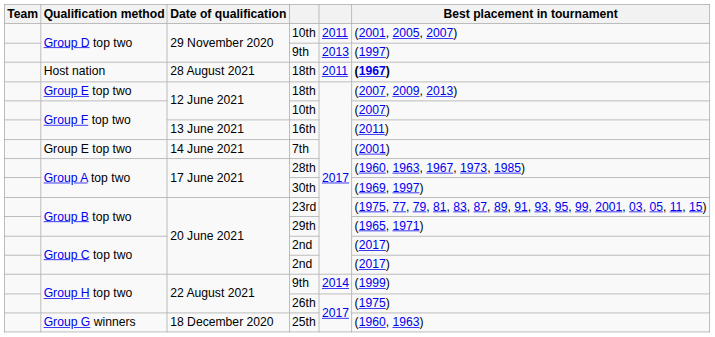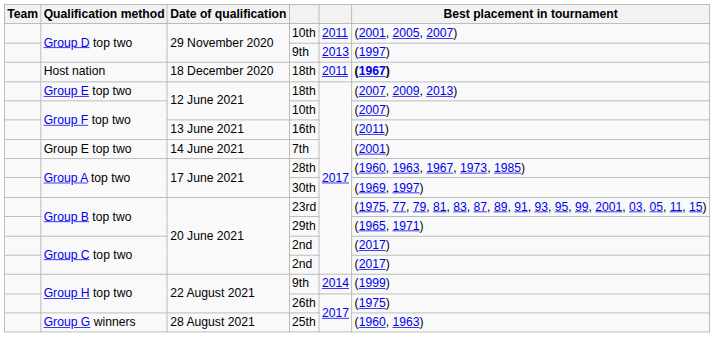 <table class="wikitable sortable">
 <tr>
 <th>Team</th>
 <th>Qualification method</th>
 <th>Date of qualification</th>
 <th></th>
 <th></th>
 <th>Best placement in tournament</th>
 </tr>
 <tr>
 <td></td>
 <td rowspan=2><a href='#'>Group D</a> top two</td>
 <td rowspan=2>29 November 2020</td>
 <td>10th</td>
 <td><a href='#'>2011</a></td>
 <td> (<a href='#'>2001</a>, <a href='#'>2005</a>, <a href='#'>2007</a>)</td>
 </tr>
 <tr>
 <td></td>
 <td>9th</td>
 <td><a href='#'>2013</a></td>
 <td> (<a href='#'>1997</a>)</td>
 </tr>
 <tr>
 <td></td>
 <td>Host nation</td>
-<td>28 August 2021</td>
+<td>18 December 2020</td>
 <td>18th</td>
 <td><a href='#'>2011</a></td>
 <td><strong> (<a href='#'>1967</a>)</strong></td>
 </tr>
 <tr>
 <td></td>
 <td><a href='#'>Group E</a> top two</td>
 <td rowspan=2>12 June 2021</td>
 <td>18th</td>
 <td rowspan=10><a href='#'>2017</a></td>
 <td><strong></strong> (<a href='#'>2007</a>, <a href='#'>2009</a>, <a href='#'>2013</a>)</td>
 </tr>
 <tr>
 <td></td>
 <td rowspan=2><a href='#'>Group F</a> top two</td>
 <td>10th</td>
 <td> (<a href='#'>2007</a>)</td>
 </tr>
 <tr>
 <td></td>
 <td>13 June 2021</td>
 <td>16th</td>
 <td> (<a href='#'>2011</a>)</td>
 </tr>
 <tr>
 <td></td>
 <td>Group E top two</td>
 <td>14 June 2021</td>
 <td>7th</td>
 <td> (<a href='#'>2001</a>)</td>
 </tr>
 <tr>
 <td></td>
 <td rowspan=2><a href='#'>Group A</a> top two</td>
 <td rowspan=2>17 June 2021</td>
 <td>28th</td>
 <td><strong></strong> (<a href='#'>1960</a>, <a href='#'>1963</a>, <a href='#'>1967</a>, <a href='#'>1973</a>, <a href='#'>1985</a>)</td>
 </tr>
 <tr>
 <td></td>
 <td>30th</td>
 <td><strong></strong> (<a href='#'>1969</a>, <a href='#'>1997</a>)</td>
 </tr>
 <tr>
 <td></td>
 <td rowspan=2><a href='#'>Group B</a> top two</td>
 <td rowspan=4>20 June 2021</td>
 <td>23rd</td>
 <td><strong></strong> (<a href='#'>1975</a>, <a href='#'>77</a>, <a href='#'>79</a>, <a href='#'>81</a>, <a href='#'>83</a>, <a href='#'>87</a>, <a href='#'>89</a>, <a href='#'>91</a>, <a href='#'>93</a>, <a href='#'>95</a>, <a href='#'>99</a>, <a href='#'>2001</a>, <a href='#'>03</a>, <a href='#'>05</a>, <a href='#'>11</a>, <a href='#'>15</a>)</td>
 </tr>
 <tr>
 <td></td>
 <td>29th</td>
 <td><strong></strong> (<a href='#'>1965</a>, <a href='#'>1971</a>)</td>
 </tr>
 <tr>
 <td></td>
 <td rowspan=2><a href='#'>Group C</a> top two</td>
 <td>2nd</td>
 <td><strong></strong> (<a href='#'>2017</a>)</td>
 </tr>
 <tr>
 <td></td>
 <td>2nd</td>
 <td> (<a href='#'>2017</a>)</td>
 </tr>
 <tr>
 <td></td>
 <td rowspan=2><a href='#'>Group H</a> top two</td>
 <td rowspan=2>22 August 2021</td>
 <td>9th</td>
 <td><a href='#'>2014</a></td>
 <td> (<a href='#'>1999</a>)</td>
 </tr>
 <tr>
 <td></td>
 <td>26th</td>
 <td rowspan=2><a href='#'>2017</a></td>
 <td> (<a href='#'>1975</a>)</td>
 </tr>
 <tr>
 <td></td>
 <td><a href='#'>Group G</a> winners</td>
-<td>18 December 2020</td>
+<td>28 August 2021</td>
 <td>25th</td>
 <td> (<a href='#'>1960</a>, <a href='#'>1963</a>)</td>
 </tr>
 </table>
